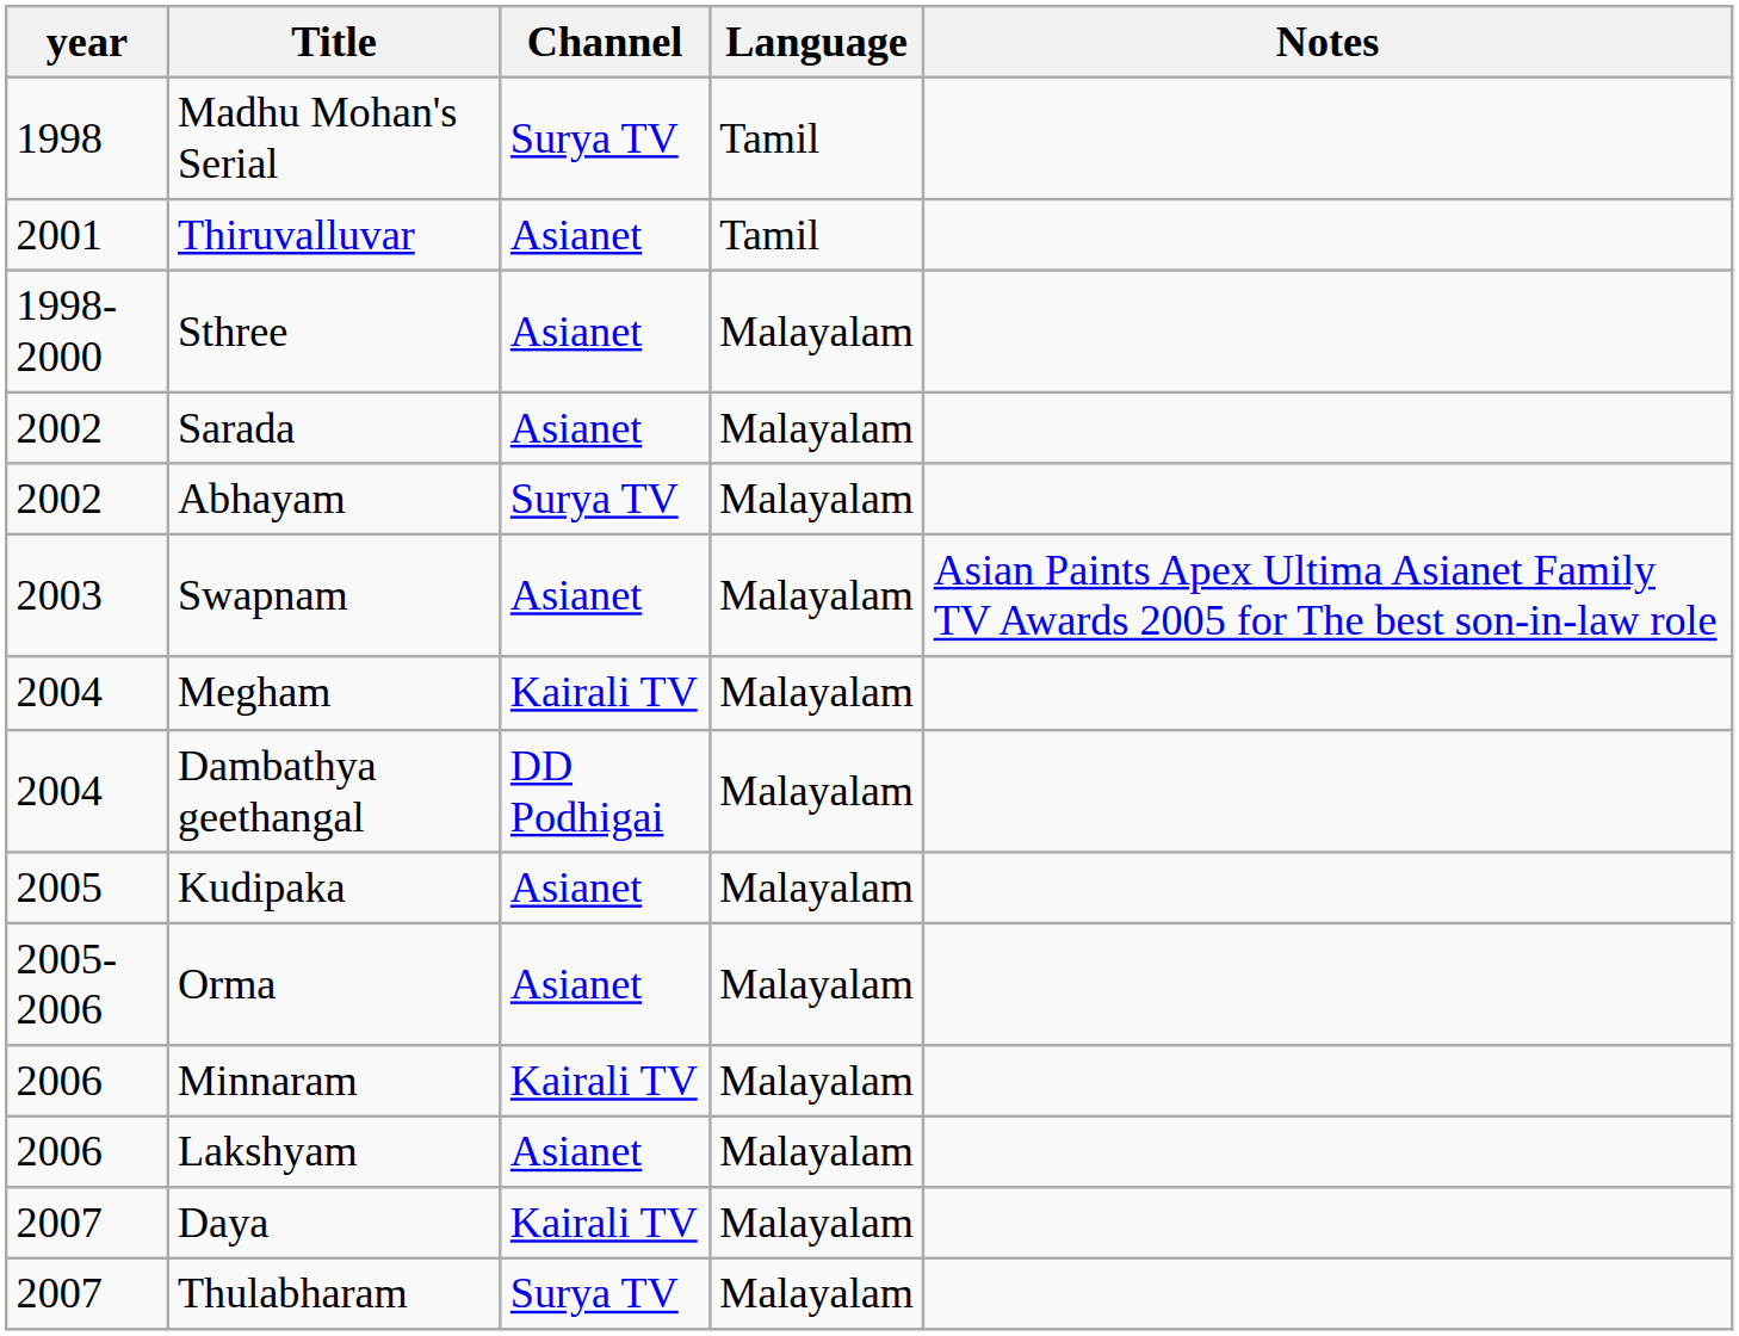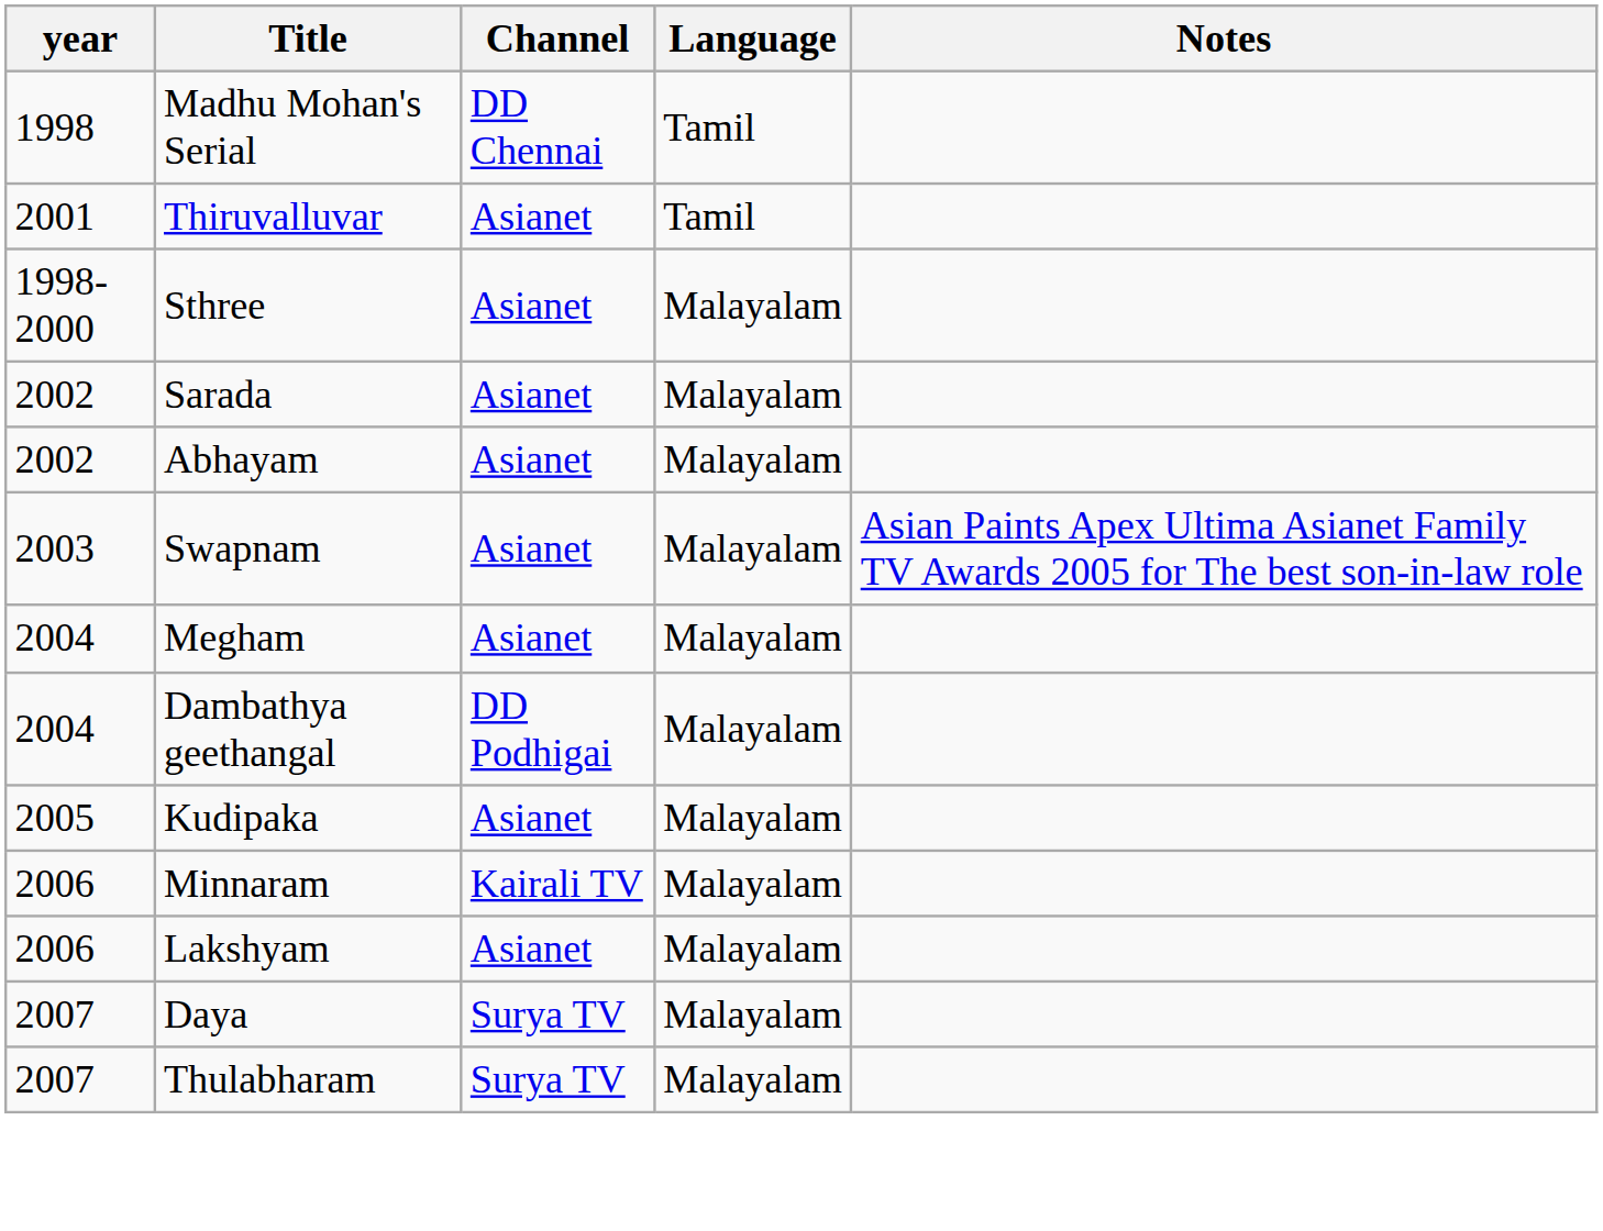 <table class="wikitable" style="font-size: 95%;">
 <tr>
 <th>year</th>
 <th>Title</th>
 <th>Channel</th>
 <th>Language</th>
 <th>Notes</th>
 </tr>
 <tr>
 <td>1998</td>
 <td>Madhu Mohan's Serial</td>
-<td><a href='#'>Surya TV</a></td>
+<td><a href='#'>DD Chennai</a></td>
 <td>Tamil</td>
 <td></td>
 </tr>
 <tr>
 <td>2001</td>
 <td><a href='#'>Thiruvalluvar</a></td>
 <td><a href='#'>Asianet</a></td>
 <td>Tamil</td>
 <td></td>
 </tr>
 <tr>
 <td>1998-2000</td>
 <td>Sthree</td>
 <td><a href='#'>Asianet</a></td>
 <td>Malayalam</td>
 <td></td>
 </tr>
 <tr>
 <td>2002</td>
 <td>Sarada</td>
 <td><a href='#'>Asianet</a></td>
 <td>Malayalam</td>
 <td></td>
 </tr>
 <tr>
 <td>2002</td>
 <td>Abhayam</td>
-<td><a href='#'>Surya TV</a></td>
+<td><a href='#'>Asianet</a></td>
 <td>Malayalam</td>
 <td></td>
 </tr>
 <tr>
 <td>2003</td>
 <td>Swapnam</td>
 <td><a href='#'>Asianet</a></td>
 <td>Malayalam</td>
 <td><a href='#'>Asian Paints Apex Ultima Asianet Family TV Awards 2005 for The best son-in-law role</a></td>
 </tr>
 <tr>
 <td>2004</td>
 <td>Megham</td>
-<td><a href='#'>Kairali TV</a></td>
+<td><a href='#'>Asianet</a></td>
 <td>Malayalam</td>
 <td></td>
 </tr>
 <tr>
 <td>2004</td>
 <td>Dambathya geethangal</td>
 <td><a href='#'>DD Podhigai</a></td>
 <td>Malayalam</td>
 <td></td>
 </tr>
 <tr>
 <td>2005</td>
 <td>Kudipaka</td>
-<td><a href='#'>Asianet</a></td>
-<td>Malayalam</td>
-<td></td>
-</tr>
-<tr>
-<td>2005-2006</td>
-<td>Orma</td>
 <td><a href='#'>Asianet</a></td>
 <td>Malayalam</td>
 <td></td>
 </tr>
 <tr>
 <td>2006</td>
 <td>Minnaram</td>
 <td><a href='#'>Kairali TV</a></td>
 <td>Malayalam</td>
 <td></td>
 </tr>
 <tr>
 <td>2006</td>
 <td>Lakshyam</td>
 <td><a href='#'>Asianet</a></td>
 <td>Malayalam</td>
 <td></td>
 </tr>
 <tr>
 <td>2007</td>
 <td>Daya</td>
-<td><a href='#'>Kairali TV</a></td>
+<td><a href='#'>Surya TV</a></td>
 <td>Malayalam</td>
 <td></td>
 </tr>
 <tr>
 <td>2007</td>
 <td>Thulabharam</td>
 <td><a href='#'>Surya TV</a></td>
 <td>Malayalam</td>
 <td></td>
 </tr>
 </table>
